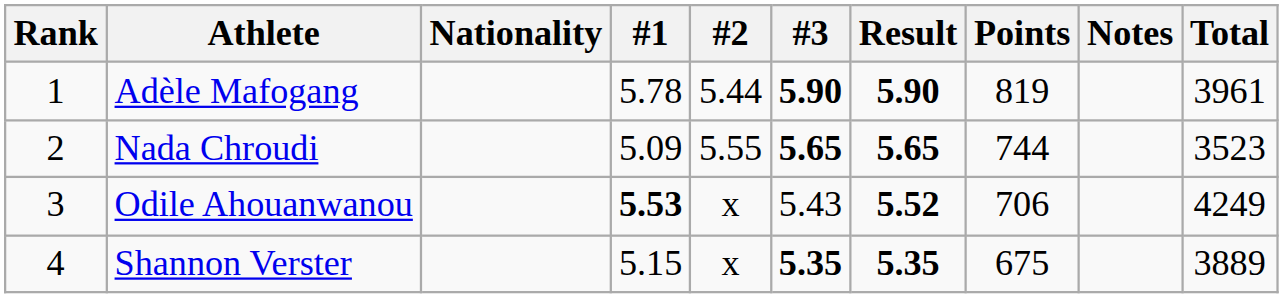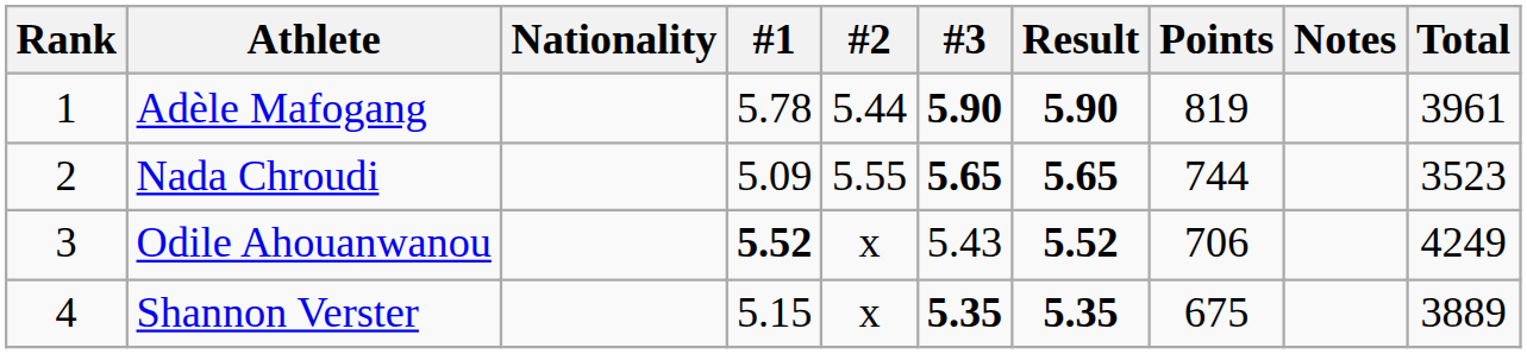 <table class="wikitable sortable" style="text-align:center">
 <tr>
 <th>Rank</th>
 <th>Athlete</th>
 <th>Nationality</th>
 <th>#1</th>
 <th>#2</th>
 <th>#3</th>
 <th>Result</th>
 <th>Points</th>
 <th>Notes</th>
 <th>Total</th>
 </tr>
 <tr>
 <td>1</td>
 <td align=left><a href='#'>Adèle Mafogang</a></td>
 <td align=left></td>
 <td>5.78</td>
 <td>5.44</td>
 <td><strong>5.90</strong></td>
 <td><strong>5.90</strong></td>
 <td>819</td>
 <td></td>
 <td>3961</td>
 </tr>
 <tr>
 <td>2</td>
 <td align=left><a href='#'>Nada Chroudi</a></td>
 <td align=left></td>
 <td>5.09</td>
 <td>5.55</td>
 <td><strong>5.65</strong></td>
 <td><strong>5.65</strong></td>
 <td>744</td>
 <td></td>
 <td>3523</td>
 </tr>
 <tr>
 <td>3</td>
 <td align=left><a href='#'>Odile Ahouanwanou</a></td>
 <td align=left></td>
-<td><strong>5.53</strong></td>
+<td><strong>5.52</strong></td>
 <td>x</td>
 <td>5.43</td>
 <td><strong>5.52</strong></td>
 <td>706</td>
 <td></td>
 <td>4249</td>
 </tr>
 <tr>
 <td>4</td>
 <td align=left><a href='#'>Shannon Verster</a></td>
 <td align=left></td>
 <td>5.15</td>
 <td>x</td>
 <td><strong>5.35</strong></td>
 <td><strong>5.35</strong></td>
 <td>675</td>
 <td></td>
 <td>3889</td>
 </tr>
 </table>
